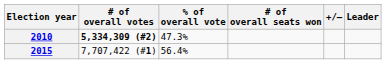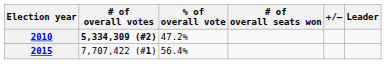 <table class=wikitable>
 <tr>
 <th>Election year</th>
 <th># of<br>overall votes</th>
 <th>% of<br>overall vote</th>
 <th># of<br>overall seats won</th>
 <th>+/–</th>
 <th>Leader</th>
 </tr>
 <tr>
 <th><a href='#'>2010</a></th>
 <td><strong>5,334,309 (#2)</strong></td>
-<td>47.3%</td>
+<td>47.2%</td>
 <td></td>
 <td></td>
 <td></td>
 </tr>
 <tr>
 <th><a href='#'>2015</a></th>
 <td>7,707,422 (#<strong>1</strong>)</td>
 <td>56.4%</td>
 <td></td>
 <td></td>
 <td></td>
 </tr>
 </table>
